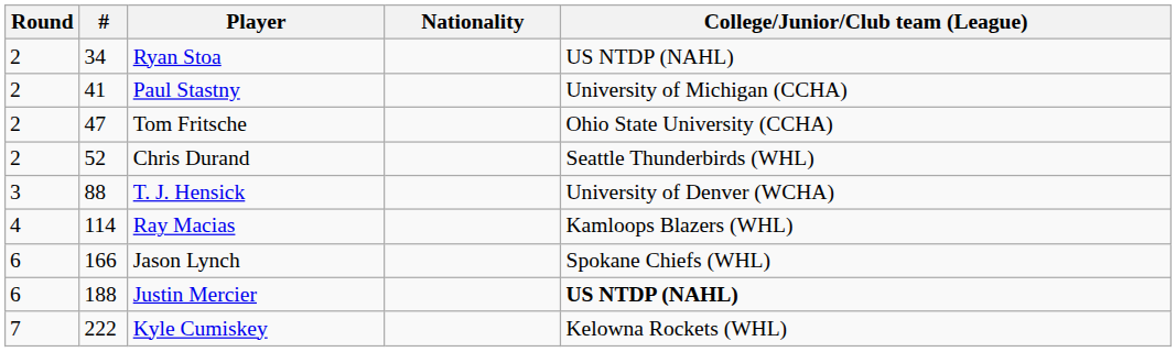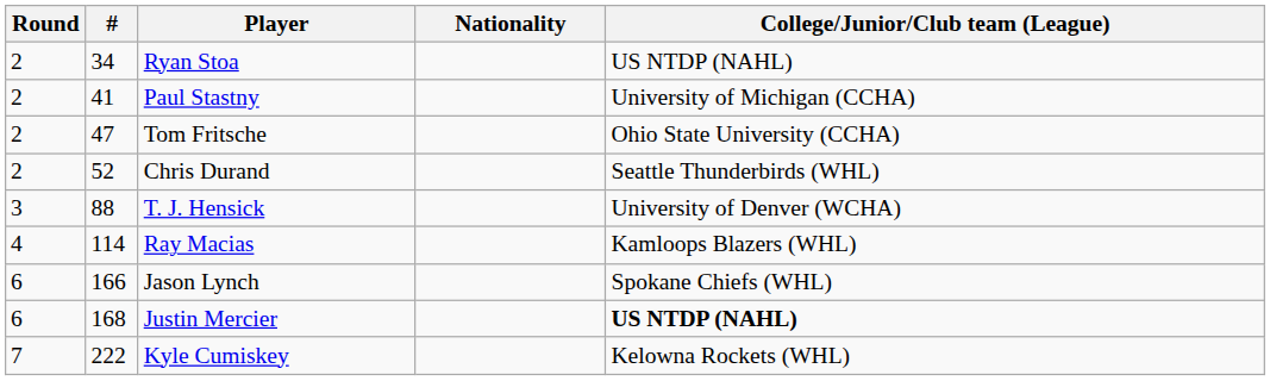 <table class="wikitable">
 <tr align="center">
 <th bgcolor="#DDDDFF" width="4.0%">Round</th>
 <th bgcolor="#DDDDFF" width="4.0%">#</th>
 <th bgcolor="#DDDDFF" width="21.0%">Player</th>
 <th bgcolor="#DDDDFF" width="14.5%">Nationality</th>
 <th bgcolor="#DDDDFF" width="50.0%">College/Junior/Club team (League)</th>
 </tr>
 <tr>
 <td>2</td>
 <td>34</td>
 <td><a href='#'>Ryan Stoa</a></td>
 <td></td>
 <td>US NTDP (NAHL)</td>
 </tr>
 <tr>
 <td>2</td>
 <td>41</td>
 <td><a href='#'>Paul Stastny</a></td>
 <td></td>
 <td>University of Michigan (CCHA)</td>
 </tr>
 <tr>
 <td>2</td>
 <td>47</td>
 <td>Tom Fritsche</td>
 <td></td>
 <td>Ohio State University (CCHA)</td>
 </tr>
 <tr>
 <td>2</td>
 <td>52</td>
 <td>Chris Durand</td>
 <td></td>
 <td>Seattle Thunderbirds (WHL)</td>
 </tr>
 <tr>
 <td>3</td>
 <td>88</td>
 <td><a href='#'>T. J. Hensick</a></td>
 <td></td>
 <td>University of Denver (WCHA)</td>
 </tr>
 <tr>
 <td>4</td>
 <td>114</td>
 <td><a href='#'>Ray Macias</a></td>
 <td></td>
 <td>Kamloops Blazers (WHL)</td>
 </tr>
 <tr>
 <td>6</td>
 <td>166</td>
 <td>Jason Lynch</td>
 <td></td>
 <td>Spokane Chiefs (WHL)</td>
 </tr>
 <tr>
 <td>6</td>
-<td>188</td>
+<td>168</td>
 <td><a href='#'>Justin Mercier</a></td>
 <td></td>
 <td><strong>US NTDP (NAHL)</strong></td>
 </tr>
 <tr>
 <td>7</td>
 <td>222</td>
 <td><a href='#'>Kyle Cumiskey</a></td>
 <td></td>
 <td>Kelowna Rockets (WHL)</td>
 </tr>
 </table>
